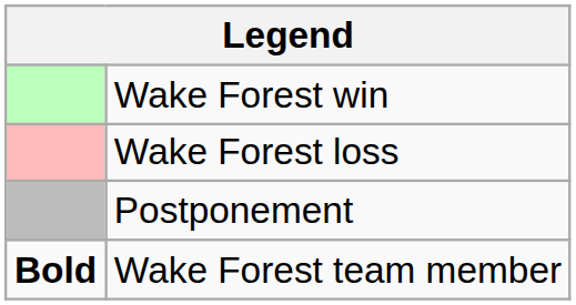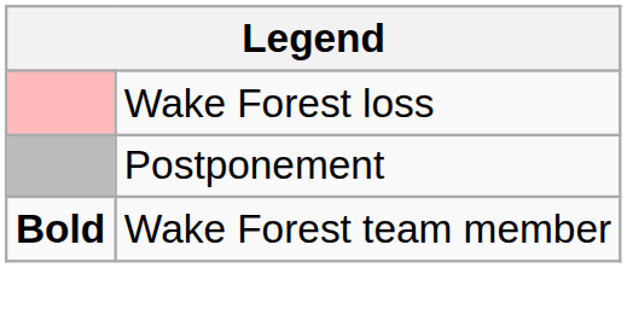 <table class="wikitable" style="font-size:90%">
 <tr>
 <th colspan="2">Legend</th>
-</tr>
-<tr>
-<td bgcolor="#bbffbb"> </td>
-<td>Wake Forest win</td>
 </tr>
 <tr>
 <td bgcolor="#ffbbbb"> </td>
 <td>Wake Forest loss</td>
 </tr>
 <tr>
 <td bgcolor="#bbbbbb"> </td>
 <td>Postponement</td>
 </tr>
 <tr>
 <td><strong>Bold</strong></td>
 <td>Wake Forest team member</td>
 </tr>
 </table>
